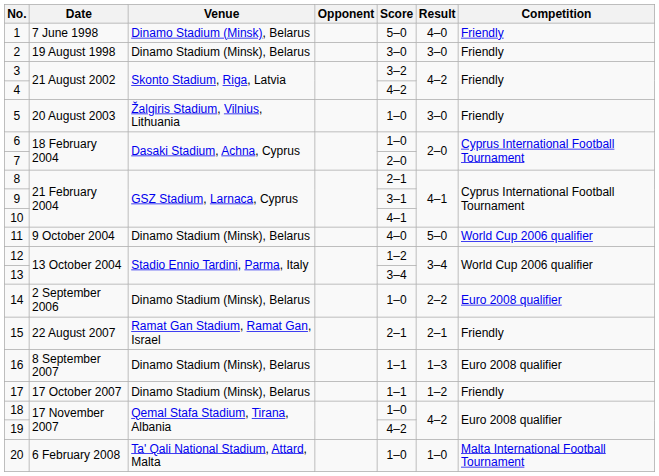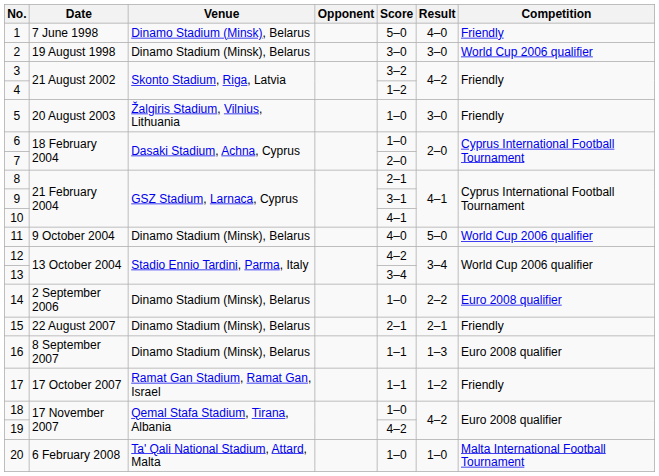 <table class="wikitable sortable">
 <tr>
 <th scope="col">No.</th>
 <th scope="col">Date</th>
 <th scope="col">Venue</th>
 <th scope="col">Opponent</th>
 <th scope="col">Score</th>
 <th scope="col">Result</th>
 <th scope="col">Competition</th>
 </tr>
 <tr>
 <td align="center">1</td>
 <td>7 June 1998</td>
 <td><a href='#'>Dinamo Stadium (Minsk)</a>, Belarus</td>
 <td></td>
 <td align="center">5–0</td>
 <td align="center">4–0</td>
 <td><a href='#'>Friendly</a></td>
 </tr>
 <tr>
 <td align="center">2</td>
 <td>19 August 1998</td>
 <td>Dinamo Stadium (Minsk), Belarus</td>
 <td></td>
 <td align="center">3–0</td>
 <td align="center">3–0</td>
-<td>Friendly</td>
+<td><a href='#'>World Cup 2006 qualifier</a></td>
 </tr>
 <tr>
 <td align="center">3</td>
 <td rowspan="2">21 August 2002</td>
 <td rowspan="2"><a href='#'>Skonto Stadium</a>, <a href='#'>Riga</a>, Latvia</td>
 <td rowspan="2"></td>
 <td align="center">3–2</td>
 <td rowspan="2" style="text-align:center">4–2</td>
 <td rowspan="2">Friendly</td>
 </tr>
 <tr>
 <td align="center">4</td>
-<td align="center">4–2</td>
+<td align="center">1–2</td>
 </tr>
 <tr>
 <td align="center">5</td>
 <td>20 August 2003</td>
 <td><a href='#'>Žalgiris Stadium</a>, <a href='#'>Vilnius</a>, Lithuania</td>
 <td></td>
 <td align="center">1–0</td>
 <td align="center">3–0</td>
 <td>Friendly</td>
 </tr>
 <tr>
 <td align="center">6</td>
 <td rowspan="2">18 February 2004</td>
 <td rowspan="2"><a href='#'>Dasaki Stadium</a>, <a href='#'>Achna</a>, Cyprus</td>
 <td rowspan="2"></td>
 <td align="center">1–0</td>
 <td rowspan="2" style="text-align:center">2–0</td>
 <td rowspan="2"><a href='#'>Cyprus International Football Tournament</a></td>
 </tr>
 <tr>
 <td align="center">7</td>
 <td align="center">2–0</td>
 </tr>
 <tr>
 <td align="center">8</td>
 <td rowspan="3">21 February 2004</td>
 <td rowspan="3"><a href='#'>GSZ Stadium</a>, <a href='#'>Larnaca</a>, Cyprus</td>
 <td rowspan="3"></td>
 <td align="center">2–1</td>
 <td rowspan="3" style="text-align:center">4–1</td>
 <td rowspan="3">Cyprus International Football Tournament</td>
 </tr>
 <tr>
 <td align="center">9</td>
 <td align="center">3–1</td>
 </tr>
 <tr>
 <td align="center">10</td>
 <td align="center">4–1</td>
 </tr>
 <tr>
 <td align="center">11</td>
 <td>9 October 2004</td>
 <td>Dinamo Stadium (Minsk), Belarus</td>
 <td></td>
 <td align="center">4–0</td>
 <td align="center">5–0</td>
 <td><a href='#'>World Cup 2006 qualifier</a></td>
 </tr>
 <tr>
 <td align="center">12</td>
 <td rowspan="2">13 October 2004</td>
 <td rowspan="2"><a href='#'>Stadio Ennio Tardini</a>, <a href='#'>Parma</a>, Italy</td>
 <td rowspan="2"></td>
-<td align="center">1–2</td>
+<td align="center">4–2</td>
 <td rowspan="2" style="text-align:center">3–4</td>
 <td rowspan="2">World Cup 2006 qualifier</td>
 </tr>
 <tr>
 <td align="center">13</td>
 <td align="center">3–4</td>
 </tr>
 <tr>
 <td align="center">14</td>
 <td>2 September 2006</td>
 <td>Dinamo Stadium (Minsk), Belarus</td>
 <td></td>
 <td align="center">1–0</td>
 <td align="center">2–2</td>
 <td><a href='#'>Euro 2008 qualifier</a></td>
 </tr>
 <tr>
 <td align="center">15</td>
 <td>22 August 2007</td>
-<td><a href='#'>Ramat Gan Stadium</a>, <a href='#'>Ramat Gan</a>, Israel</td>
+<td>Dinamo Stadium (Minsk), Belarus</td>
 <td></td>
 <td align="center">2–1</td>
 <td align="center">2–1</td>
 <td>Friendly</td>
 </tr>
 <tr>
 <td align="center">16</td>
 <td>8 September 2007</td>
 <td>Dinamo Stadium (Minsk), Belarus</td>
 <td></td>
 <td align="center">1–1</td>
 <td align="center">1–3</td>
 <td>Euro 2008 qualifier</td>
 </tr>
 <tr>
 <td align="center">17</td>
 <td>17 October 2007</td>
-<td>Dinamo Stadium (Minsk), Belarus</td>
+<td><a href='#'>Ramat Gan Stadium</a>, <a href='#'>Ramat Gan</a>, Israel</td>
 <td></td>
 <td align="center">1–1</td>
 <td align="center">1–2</td>
 <td>Friendly</td>
 </tr>
 <tr>
 <td align="center">18</td>
 <td rowspan="2">17 November 2007</td>
 <td rowspan="2"><a href='#'>Qemal Stafa Stadium</a>, <a href='#'>Tirana</a>, Albania</td>
 <td rowspan="2"></td>
 <td align="center">1–0</td>
 <td rowspan="2" style="text-align:center">4–2</td>
 <td rowspan="2">Euro 2008 qualifier</td>
 </tr>
 <tr>
 <td align="center">19</td>
 <td align="center">4–2</td>
 </tr>
 <tr>
 <td align="center">20</td>
 <td>6 February 2008</td>
 <td><a href='#'>Ta' Qali National Stadium</a>, <a href='#'>Attard</a>, Malta</td>
 <td></td>
 <td align="center">1–0</td>
 <td align="center">1–0</td>
 <td><a href='#'>Malta International Football Tournament</a></td>
 </tr>
 </table>
